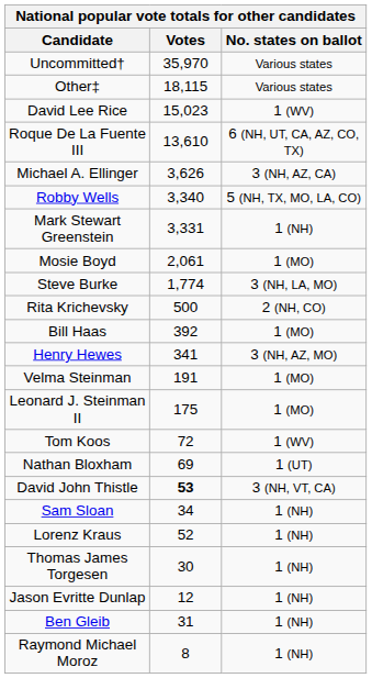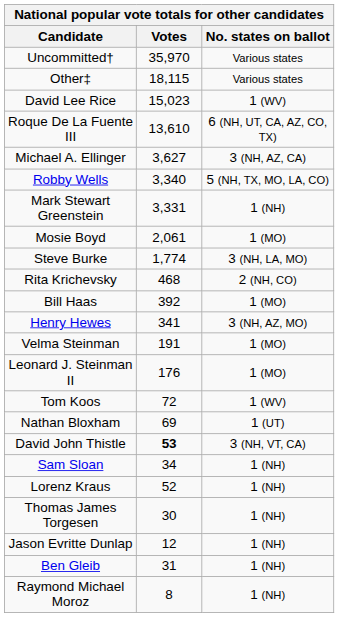 <table class="wikitable sortable" style="text-align:center">
 <tr style="background:#e9e9e9;">
 <th colspan="7" style="text-align:center; color:black">National popular vote totals for other candidates</th>
 </tr>
 <tr style="background:#eee;">
 <th style="width:150px; text-align:center; color:black;">Candidate</th>
 <th style="width:70px; text-align:center; color:black;">Votes</th>
 <th style="width:150px; text-align:center; color:black;">No. states on ballot</th>
 </tr>
 <tr>
 <td>Uncommitted†</td>
 <td>35,970</td>
 <td><small>Various states</small></td>
 </tr>
 <tr>
 <td>Other‡</td>
 <td>18,115</td>
 <td><small>Various states</small></td>
 </tr>
 <tr>
 <td>David Lee Rice</td>
 <td>15,023</td>
 <td>1 <small>(WV)</small></td>
 </tr>
 <tr>
 <td>Roque De La Fuente III</td>
 <td>13,610</td>
 <td>6 <small>(NH, UT, CA, AZ, CO, TX)</small></td>
 </tr>
 <tr>
 <td>Michael A. Ellinger</td>
-<td>3,626</td>
+<td>3,627</td>
 <td>3 <small>(NH, AZ, CA)</small></td>
 </tr>
 <tr>
 <td><a href='#'>Robby Wells</a></td>
 <td>3,340</td>
 <td>5 <small>(NH, TX, MO, LA, CO)</small></td>
 </tr>
 <tr>
 <td>Mark Stewart Greenstein</td>
 <td>3,331</td>
 <td>1 <small>(NH)</small></td>
 </tr>
 <tr>
 <td>Mosie Boyd</td>
 <td>2,061</td>
 <td>1 <small>(MO)</small></td>
 </tr>
 <tr>
 <td>Steve Burke</td>
 <td>1,774</td>
 <td>3 <small>(NH, LA, MO)</small></td>
 </tr>
 <tr>
 <td>Rita Krichevsky</td>
-<td>500</td>
+<td>468</td>
 <td>2 <small>(NH, CO)</small></td>
 </tr>
 <tr>
 <td>Bill Haas</td>
 <td>392</td>
 <td>1 <small>(MO)</small></td>
 </tr>
 <tr>
 <td><a href='#'>Henry Hewes</a></td>
 <td>341</td>
 <td>3 <small>(NH, AZ, MO)</small></td>
 </tr>
 <tr>
 <td>Velma Steinman</td>
 <td>191</td>
 <td>1 <small>(MO)</small></td>
 </tr>
 <tr>
 <td>Leonard J. Steinman II</td>
-<td>175</td>
+<td>176</td>
 <td>1 <small>(MO)</small></td>
 </tr>
 <tr>
 <td>Tom Koos</td>
 <td>72</td>
 <td>1 <small>(WV)</small></td>
 </tr>
 <tr>
 <td>Nathan Bloxham</td>
 <td>69</td>
 <td>1 <small>(UT)</small></td>
 </tr>
 <tr>
 <td>David John Thistle</td>
 <td><strong>53</strong></td>
 <td>3 <small>(NH, VT, CA)</small></td>
 </tr>
 <tr>
 <td><a href='#'>Sam Sloan</a></td>
 <td>34</td>
 <td>1 <small>(NH)</small></td>
 </tr>
 <tr>
 <td>Lorenz Kraus</td>
 <td>52</td>
 <td>1 <small>(NH)</small></td>
 </tr>
 <tr>
 <td>Thomas James Torgesen</td>
 <td>30</td>
 <td>1 <small>(NH)</small></td>
 </tr>
 <tr>
 <td>Jason Evritte Dunlap</td>
 <td>12</td>
 <td>1 <small>(NH)</small></td>
 </tr>
 <tr>
 <td><a href='#'>Ben Gleib</a></td>
 <td>31</td>
 <td>1 <small>(NH)</small></td>
 </tr>
 <tr>
 <td>Raymond Michael Moroz</td>
 <td>8</td>
 <td>1 <small>(NH)</small></td>
 </tr>
 </table>
